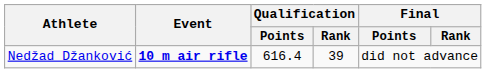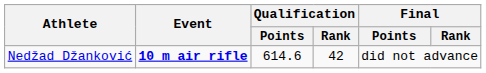 <table class="wikitable" style="text-align:center; font-size:90%">
 <tr>
 <th rowspan=2>Athlete</th>
 <th rowspan=2>Event</th>
 <th colspan=2>Qualification</th>
 <th colspan=2>Final</th>
 </tr>
 <tr style="font-size:95%">
 <th>Points</th>
 <th>Rank</th>
 <th>Points</th>
 <th>Rank</th>
 </tr>
 <tr>
 <td align=left><a href='#'>Nedžad Džanković</a></td>
 <td align=left><strong><a href='#'>10 m air rifle</a></strong></td>
-<td>616.4</td>
-<td>39</td>
+<td>614.6</td>
+<td>42</td>
 <td colspan=2>did not advance</td>
 </tr>
 </table>
